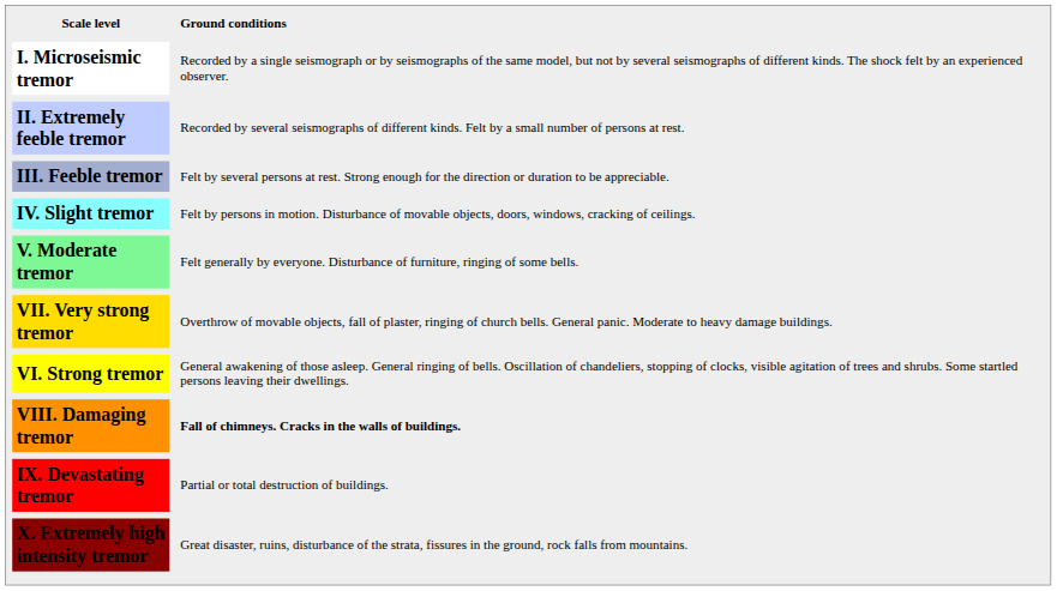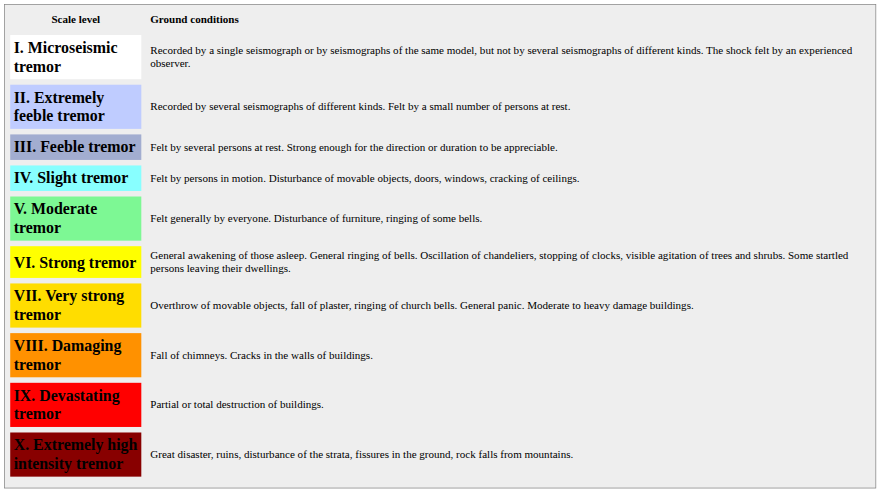 <table style="border:1px solid gray; background:#eee; margin:0 auto 0 auto;" cellspacing="8" cellpadding="5">
 <tr>
 <th>Scale level</th>
 <td><strong>Ground conditions</strong></td>
 </tr>
 <tr>
 <th style="width:180px;background:white;text-align:left" id="rf-1"><span><big><big>I. Microseismic tremor</big></big></span></th>
 <td>Recorded by a single seismograph or by seismographs of the same model, but not by several seismographs of different kinds. The shock felt by an experienced observer.</td>
 </tr>
 <tr>
 <th style="background:#bfccff;text-align:left" id="rf-2"><span><big><big>II. Extremely feeble tremor</big></big></span></th>
 <td>Recorded by several seismographs of different kinds. Felt by a small number of persons at rest.</td>
 </tr>
 <tr>
 <th style="background:#A2ADD0;text-align:left" id="rf-3"><span><big><big>III. Feeble tremor</big></big></span></th>
 <td>Felt by several persons at rest. Strong enough for the direction or duration to be appreciable.</td>
 </tr>
 <tr>
 <th style="background:#8ff;text-align:left" id="rf-4"><span><big><big>IV. Slight tremor</big></big></span></th>
 <td>Felt by persons in motion. Disturbance of movable objects, doors, windows, cracking of ceilings.</td>
 </tr>
 <tr>
 <th style="background:#7df894;text-align:left" id="rf-5"><span><big><big>V. Moderate tremor</big></big></span></th>
 <td>Felt generally by everyone. Disturbance of furniture, ringing of some bells.</td>
 </tr>
 <tr>
+<th style="background:#ff0;text-align:left" id="rf-6"><span><big><big>VI. Strong tremor</big></big></span></th>
+<td>General awakening of those asleep. General ringing of bells. Oscillation of chandeliers, stopping of clocks, visible agitation of trees and shrubs. Some startled persons leaving their dwellings.</td>
+</tr>
+<tr>
 <th style="background:#fd0;text-align:left" id="rf-7"><span><big><big>VII. Very strong tremor</big></big></span></th>
 <td>Overthrow of movable objects, fall of plaster, ringing of church bells. General panic. Moderate to heavy damage buildings.</td>
 </tr>
 <tr>
-<th style="background:#ff0;text-align:left" id="rf-6"><span><big><big>VI. Strong tremor</big></big></span></th>
-<td>General awakening of those asleep. General ringing of bells. Oscillation of chandeliers, stopping of clocks, visible agitation of trees and shrubs. Some startled persons leaving their dwellings.</td>
-</tr>
-<tr>
 <th style="background:#ff9100;text-align:left" id="rf-8"><span><big><big>VIII. Damaging tremor</big></big></span></th>
-<td><strong>Fall of chimneys. Cracks in the walls of buildings.</strong></td>
+<td>Fall of chimneys. Cracks in the walls of buildings.</td>
 </tr>
 <tr>
 <th style="background:#f00;text-align:left" id="rf-9"><span><big><big>IX. Devastating tremor</big></big></span></th>
 <td>Partial or total destruction of buildings.</td>
 </tr>
 <tr>
 <th style="background:#800;text-align:left" id="rf-10"><span><big><big>X. Extremely high intensity tremor</big></big></span></th>
 <td>Great disaster, ruins, disturbance of the strata, fissures in the ground, rock falls from mountains.</td>
 </tr>
 <tr>
 </tr>
 </table>
